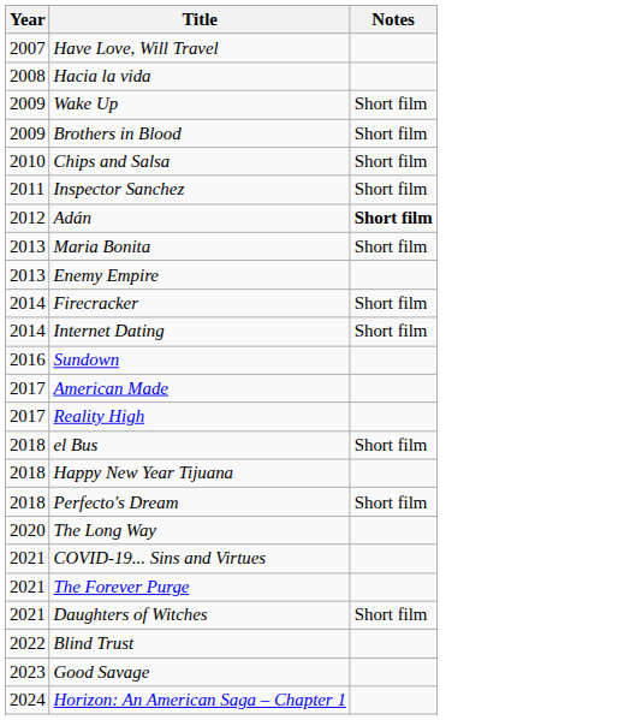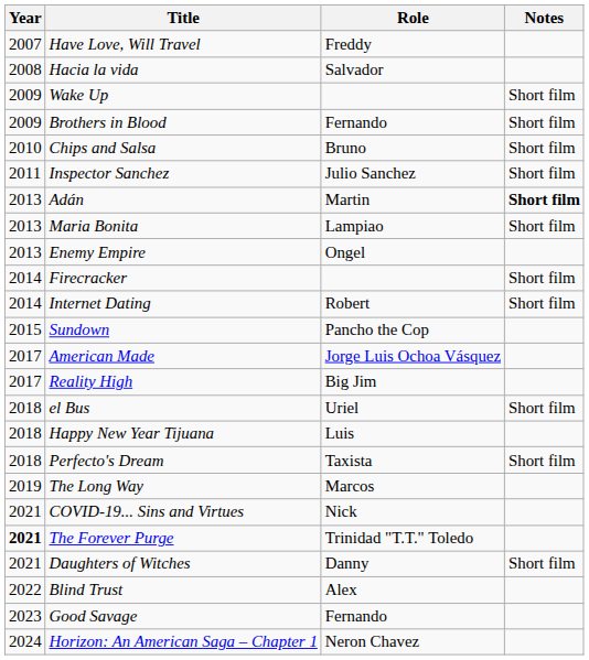 <table class="wikitable sortable">
 <tr>
 <th>Year</th>
 <th>Title</th>
+<th>Role</th>
 <th>Notes</th>
 </tr>
 <tr>
 <td>2007</td>
 <td><em>Have Love, Will Travel</em></td>
+<td>Freddy</td>
 <td></td>
 </tr>
 <tr>
 <td>2008</td>
 <td><em>Hacia la vida</em></td>
+<td>Salvador</td>
 <td></td>
 </tr>
 <tr>
 <td>2009</td>
 <td><em>Wake Up</em></td>
+<td></td>
 <td>Short film</td>
 </tr>
 <tr>
 <td>2009</td>
 <td><em>Brothers in Blood</em></td>
+<td>Fernando</td>
 <td>Short film</td>
 </tr>
 <tr>
 <td>2010</td>
 <td><em>Chips and Salsa</em></td>
+<td>Bruno</td>
 <td>Short film</td>
 </tr>
 <tr>
 <td>2011</td>
 <td><em>Inspector Sanchez</em></td>
+<td>Julio Sanchez</td>
 <td>Short film</td>
 </tr>
 <tr>
-<td>2012</td>
+<td>2013</td>
 <td><em>Adán</em></td>
+<td>Martin</td>
 <td><strong>Short film</strong></td>
 </tr>
 <tr>
 <td>2013</td>
 <td><em>Maria Bonita</em></td>
+<td>Lampiao</td>
 <td>Short film</td>
 </tr>
 <tr>
 <td>2013</td>
 <td><em>Enemy Empire</em></td>
+<td>Ongel</td>
 <td></td>
 </tr>
 <tr>
 <td>2014</td>
 <td><em>Firecracker</em></td>
+<td></td>
 <td>Short film</td>
 </tr>
 <tr>
 <td>2014</td>
 <td><em>Internet Dating</em></td>
+<td>Robert</td>
 <td>Short film</td>
 </tr>
 <tr>
-<td>2016</td>
+<td>2015</td>
 <td><em><a href='#'>Sundown</a></em></td>
+<td>Pancho the Cop</td>
 <td></td>
 </tr>
 <tr>
 <td>2017</td>
 <td><em><a href='#'>American Made</a></em></td>
+<td><a href='#'>Jorge Luis Ochoa Vásquez</a></td>
 <td></td>
 </tr>
 <tr>
 <td>2017</td>
 <td><em><a href='#'>Reality High</a></em></td>
+<td>Big Jim</td>
 <td></td>
 </tr>
 <tr>
 <td>2018</td>
 <td><em>el Bus</em></td>
+<td>Uriel</td>
 <td>Short film</td>
 </tr>
 <tr>
 <td>2018</td>
 <td><em>Happy New Year Tijuana</em></td>
+<td>Luis</td>
 <td></td>
 </tr>
 <tr>
 <td>2018</td>
 <td><em>Perfecto's Dream</em></td>
+<td>Taxista</td>
 <td>Short film</td>
 </tr>
 <tr>
-<td>2020</td>
+<td>2019</td>
 <td><em>The Long Way</em></td>
+<td>Marcos</td>
 <td></td>
 </tr>
 <tr>
 <td>2021</td>
 <td><em>COVID-19... Sins and Virtues</em></td>
+<td>Nick</td>
 <td></td>
 </tr>
 <tr>
-<td>2021</td>
+<td><strong>2021</strong></td>
 <td><em><a href='#'>The Forever Purge</a></em></td>
+<td>Trinidad "T.T." Toledo</td>
 <td></td>
 </tr>
 <tr>
 <td>2021</td>
 <td><em>Daughters of Witches</em></td>
+<td>Danny</td>
 <td>Short film</td>
 </tr>
 <tr>
 <td>2022</td>
 <td><em>Blind Trust</em></td>
+<td>Alex</td>
 <td></td>
 </tr>
 <tr>
 <td>2023</td>
 <td><em>Good Savage</em></td>
+<td>Fernando</td>
 <td></td>
 </tr>
 <tr>
 <td>2024</td>
 <td><em><a href='#'>Horizon: An American Saga – Chapter 1</a></em></td>
+<td>Neron Chavez</td>
 <td></td>
 </tr>
 </table>
